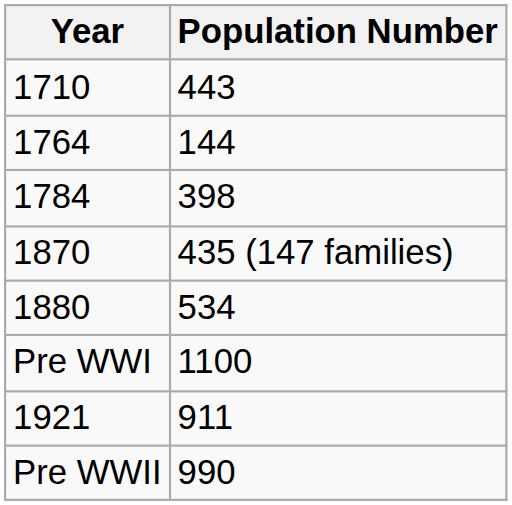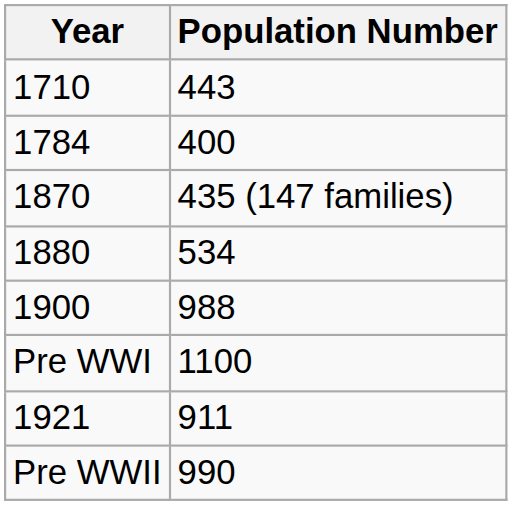 <table class="wikitable">
 <tr>
 <th>Year</th>
 <th>Population Number</th>
 </tr>
 <tr>
 <td>1710</td>
 <td>443</td>
 </tr>
 <tr>
-<td>1764</td>
-<td>144</td>
-</tr>
-<tr>
 <td>1784</td>
-<td>398</td>
+<td>400</td>
 </tr>
 <tr>
 <td>1870</td>
 <td>435 (147 families)</td>
 </tr>
 <tr>
 <td>1880</td>
 <td>534</td>
+</tr>
+<tr>
+<td>1900</td>
+<td>988</td>
 </tr>
 <tr>
 <td>Pre WWI</td>
 <td>1100</td>
 </tr>
 <tr>
 <td>1921</td>
 <td>911</td>
 </tr>
 <tr>
 <td>Pre WWII</td>
 <td>990</td>
 </tr>
 </table>
